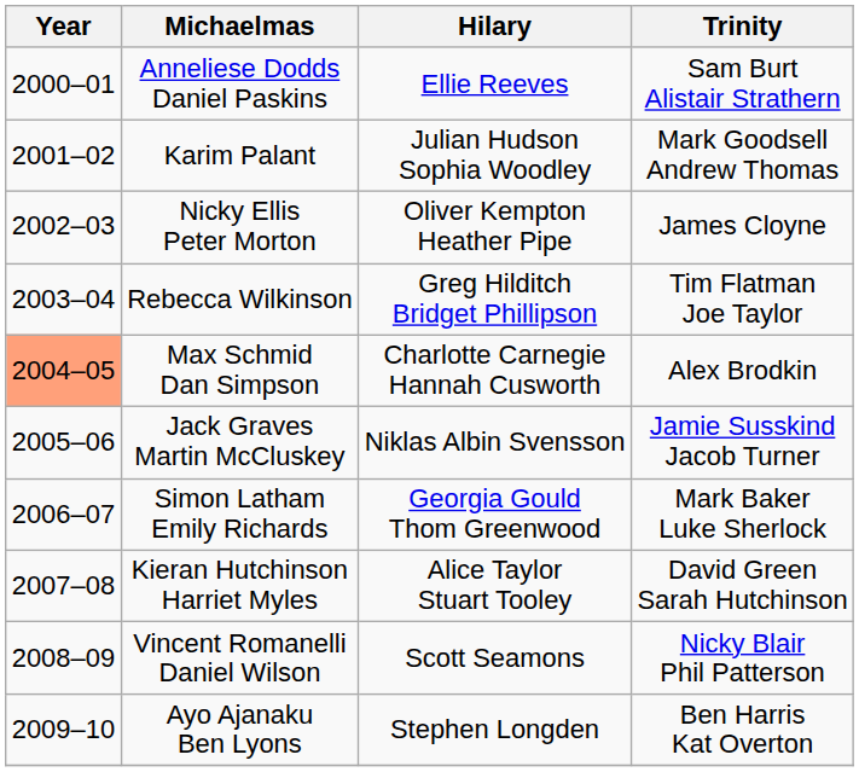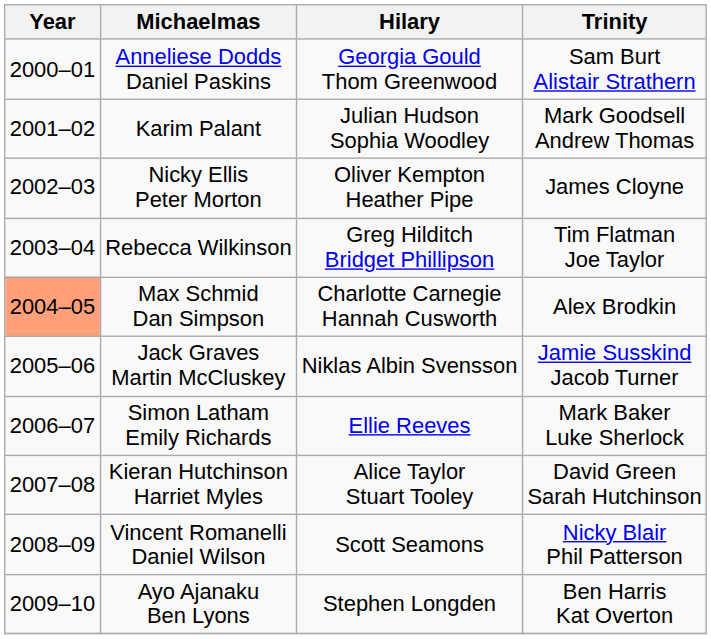 <table class="wikitable sortable">
 <tr>
 <th>Year</th>
 <th>Michaelmas</th>
 <th>Hilary</th>
 <th>Trinity</th>
 </tr>
 <tr>
 <td align="center">2000–01</td>
 <td align="center"> <a href='#'>Anneliese Dodds</a> <br>  Daniel Paskins</td>
-<td align="center"> <a href='#'>Ellie Reeves</a></td>
+<td align="center"> <a href='#'>Georgia Gould</a> <br> Thom Greenwood</td>
 <td align="center">Sam Burt <br>  <a href='#'>Alistair Strathern</a></td>
 </tr>
 <tr>
 <td align="center">2001–02</td>
 <td align="center"> Karim Palant</td>
 <td align="center"> Julian Hudson <br>  Sophia Woodley</td>
 <td align="center"> Mark Goodsell <br>  Andrew Thomas</td>
 </tr>
 <tr>
 <td align="center">2002–03</td>
 <td align="center"> Nicky Ellis <br>  Peter Morton</td>
 <td align="center"> Oliver Kempton <br>  Heather Pipe</td>
 <td align="center"> James Cloyne</td>
 </tr>
 <tr>
 <td align="center">2003–04</td>
 <td align="center"> Rebecca Wilkinson</td>
 <td align="center"> Greg Hilditch <br>  <a href='#'>Bridget Phillipson</a></td>
 <td align="center">Tim Flatman <br> Joe Taylor</td>
 </tr>
 <tr>
 <td align="center" style="background: lightsalmon;">2004–05</td>
 <td align="center">Max Schmid <br> Dan Simpson</td>
 <td align="center"> Charlotte Carnegie <br> Hannah Cusworth</td>
 <td align="center"> Alex Brodkin</td>
 </tr>
 <tr>
 <td align="center">2005–06</td>
 <td align="center"> Jack Graves <br>  Martin McCluskey</td>
 <td align="center"> Niklas Albin Svensson</td>
 <td align="center"> <a href='#'>Jamie Susskind</a> <br> Jacob Turner</td>
 </tr>
 <tr>
 <td align="center">2006–07</td>
 <td align="center"> Simon Latham <br>  Emily Richards</td>
-<td align="center"> <a href='#'>Georgia Gould</a> <br> Thom Greenwood</td>
+<td align="center"> <a href='#'>Ellie Reeves</a></td>
 <td align="center">Mark Baker <br> Luke Sherlock</td>
 </tr>
 <tr>
 <td align="center">2007–08</td>
 <td align="center">Kieran Hutchinson <br> Harriet Myles</td>
 <td align="center">Alice Taylor <br> Stuart Tooley</td>
 <td align="center"> David Green <br> Sarah Hutchinson</td>
 </tr>
 <tr>
 <td align="center">2008–09</td>
 <td align="center">Vincent Romanelli <br> Daniel Wilson</td>
 <td align="center"> Scott Seamons</td>
 <td align="center"> <a href='#'>Nicky Blair</a> <br>  Phil Patterson</td>
 </tr>
 <tr>
 <td align="center">2009–10</td>
 <td align="center"> Ayo Ajanaku <br>  Ben Lyons</td>
 <td align="center"> Stephen Longden</td>
 <td align="center">Ben Harris <br> Kat Overton</td>
 </tr>
 <tr>
 </tr>
 </table>
